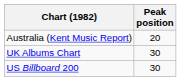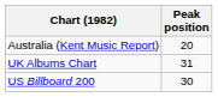 <table class="wikitable">
 <tr>
 <th>Chart (1982)</th>
 <th>Peak<br>position</th>
 </tr>
 <tr>
 <td>Australia (<a href='#'>Kent Music Report</a>)</td>
 <td style="text-align:center;">20</td>
 </tr>
 <tr>
 <td><a href='#'>UK Albums Chart</a></td>
-<td align="center">30</td>
+<td align="center">31</td>
 </tr>
 <tr>
 <td><a href='#'>US <em>Billboard</em> 200</a></td>
 <td align="center">30</td>
 </tr>
 </table>
